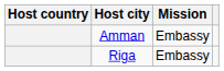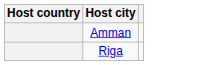 <table class="wikitable plainrowheaders" style="text-align:center;">
 <tr>
 <th scope="col">Host country</th>
 <th scope="col">Host city</th>
-<th scope="col">Mission</th>
 <th scope="col"></th>
 </tr>
 <tr>
 <th scope="row"></th>
 <td><a href='#'>Amman</a></td>
-<td>Embassy</td>
 <td></td>
 </tr>
 <tr>
 <th scope="row"></th>
 <td><a href='#'>Riga</a></td>
-<td>Embassy</td>
 <td></td>
 </tr>
 </table>
